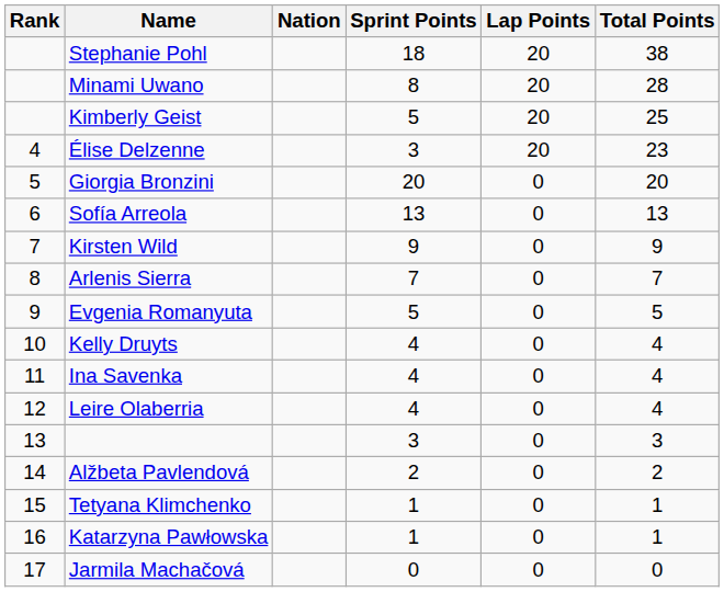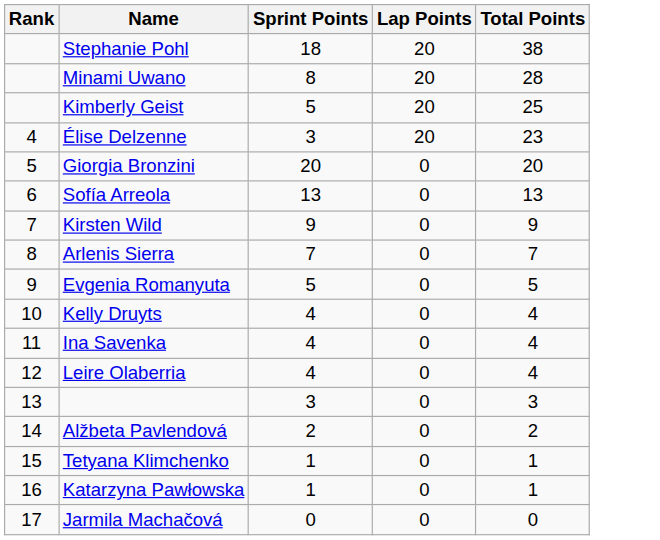 <table class="wikitable sortable" style="text-align:center">
 <tr>
 <th>Rank</th>
 <th>Name</th>
-<th>Nation</th>
 <th>Sprint Points</th>
 <th>Lap Points</th>
 <th>Total Points</th>
 </tr>
 <tr>
 <td></td>
 <td align=left><a href='#'>Stephanie Pohl</a></td>
-<td align=left></td>
 <td>18</td>
 <td>20</td>
 <td>38</td>
 </tr>
 <tr>
 <td></td>
 <td align=left><a href='#'>Minami Uwano</a></td>
-<td align=left></td>
 <td>8</td>
 <td>20</td>
 <td>28</td>
 </tr>
 <tr>
 <td></td>
 <td align=left><a href='#'>Kimberly Geist</a></td>
-<td align=left></td>
 <td>5</td>
 <td>20</td>
 <td>25</td>
 </tr>
 <tr>
 <td>4</td>
 <td align=left><a href='#'>Élise Delzenne</a></td>
-<td align=left></td>
 <td>3</td>
 <td>20</td>
 <td>23</td>
 </tr>
 <tr>
 <td>5</td>
 <td align=left><a href='#'>Giorgia Bronzini</a></td>
-<td align=left></td>
 <td>20</td>
 <td>0</td>
 <td>20</td>
 </tr>
 <tr>
 <td>6</td>
 <td align=left><a href='#'>Sofía Arreola</a></td>
-<td align=left></td>
 <td>13</td>
 <td>0</td>
 <td>13</td>
 </tr>
 <tr>
 <td>7</td>
 <td align=left><a href='#'>Kirsten Wild</a></td>
-<td align=left></td>
 <td>9</td>
 <td>0</td>
 <td>9</td>
 </tr>
 <tr>
 <td>8</td>
 <td align=left><a href='#'>Arlenis Sierra</a></td>
-<td align=left></td>
 <td>7</td>
 <td>0</td>
 <td>7</td>
 </tr>
 <tr>
 <td>9</td>
 <td align=left><a href='#'>Evgenia Romanyuta</a></td>
-<td align=left></td>
 <td>5</td>
 <td>0</td>
 <td>5</td>
 </tr>
 <tr>
 <td>10</td>
 <td align=left><a href='#'>Kelly Druyts</a></td>
-<td align=left></td>
 <td>4</td>
 <td>0</td>
 <td>4</td>
 </tr>
 <tr>
 <td>11</td>
 <td align=left><a href='#'>Ina Savenka</a></td>
-<td align=left></td>
 <td>4</td>
 <td>0</td>
 <td>4</td>
 </tr>
 <tr>
 <td>12</td>
 <td align=left><a href='#'>Leire Olaberria</a></td>
-<td align=left></td>
 <td>4</td>
 <td>0</td>
 <td>4</td>
 </tr>
 <tr>
 <td>13</td>
-<td align=left></td>
 <td align=left></td>
 <td>3</td>
 <td>0</td>
 <td>3</td>
 </tr>
 <tr>
 <td>14</td>
 <td align=left><a href='#'>Alžbeta Pavlendová</a></td>
-<td align=left></td>
 <td>2</td>
 <td>0</td>
 <td>2</td>
 </tr>
 <tr>
 <td>15</td>
 <td align=left><a href='#'>Tetyana Klimchenko</a></td>
-<td align=left></td>
 <td>1</td>
 <td>0</td>
 <td>1</td>
 </tr>
 <tr>
 <td>16</td>
 <td align=left><a href='#'>Katarzyna Pawłowska</a></td>
-<td align=left></td>
 <td>1</td>
 <td>0</td>
 <td>1</td>
 </tr>
 <tr>
 <td>17</td>
 <td align=left><a href='#'>Jarmila Machačová</a></td>
-<td align=left></td>
 <td>0</td>
 <td>0</td>
 <td>0</td>
 </tr>
 </table>
